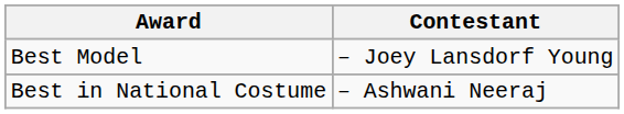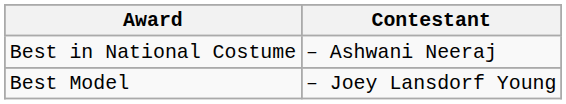 <table class="wikitable sortable" style="font-size:85%">
 <tr>
 <th>Award</th>
 <th>Contestant</th>
 </tr>
 <tr>
+<td>Best in National Costume</td>
+<td><strong></strong> – Ashwani Neeraj</td>
+</tr>
+<tr>
 <td>Best Model</td>
 <td><strong></strong> – Joey Lansdorf Young</td>
 </tr>
-<tr>
-<td>Best in National Costume</td>
-<td><strong></strong> – Ashwani Neeraj</td>
-</tr>
 </table>
